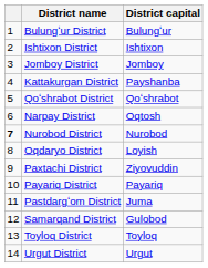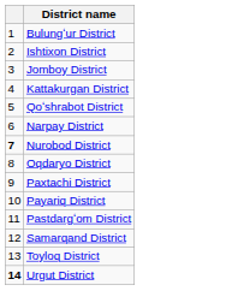 <table class="wikitable sortable">
 <tr>
 <th></th>
 <th>District name</th>
-<th>District capital</th>
 </tr>
 <tr>
 <td>1</td>
 <td><a href='#'>Bulungʻur District</a></td>
-<td><a href='#'>Bulungʻur</a></td>
 </tr>
 <tr>
 <td>2</td>
 <td><a href='#'>Ishtixon District</a></td>
-<td><a href='#'>Ishtixon</a></td>
 </tr>
 <tr>
 <td>3</td>
 <td><a href='#'>Jomboy District</a></td>
-<td><a href='#'>Jomboy</a></td>
 </tr>
 <tr>
 <td>4</td>
 <td><a href='#'>Kattakurgan District</a></td>
-<td><a href='#'>Payshanba</a></td>
 </tr>
 <tr>
 <td>5</td>
 <td><a href='#'>Qoʻshrabot District</a></td>
-<td><a href='#'>Qoʻshrabot</a></td>
 </tr>
 <tr>
 <td>6</td>
 <td><a href='#'>Narpay District</a></td>
-<td><a href='#'>Oqtosh</a></td>
 </tr>
 <tr>
 <td><strong>7</strong></td>
 <td><a href='#'>Nurobod District</a></td>
-<td><a href='#'>Nurobod</a></td>
 </tr>
 <tr>
 <td>8</td>
 <td><a href='#'>Oqdaryo District</a></td>
-<td><a href='#'>Loyish</a></td>
 </tr>
 <tr>
 <td>9</td>
 <td><a href='#'>Paxtachi District</a></td>
-<td><a href='#'>Ziyovuddin</a></td>
 </tr>
 <tr>
 <td>10</td>
 <td><a href='#'>Payariq District</a></td>
-<td><a href='#'>Payariq</a></td>
 </tr>
 <tr>
 <td>11</td>
 <td><a href='#'>Pastdargʻom District</a></td>
-<td><a href='#'>Juma</a></td>
 </tr>
 <tr>
 <td>12</td>
 <td><a href='#'>Samarqand District</a></td>
-<td><a href='#'>Gulobod</a></td>
 </tr>
 <tr>
 <td>13</td>
 <td><a href='#'>Toyloq District</a></td>
-<td><a href='#'>Toyloq</a></td>
 </tr>
 <tr>
-<td>14</td>
+<td><strong>14</strong></td>
 <td><a href='#'>Urgut District</a></td>
-<td><a href='#'>Urgut</a></td>
 </tr>
 </table>
